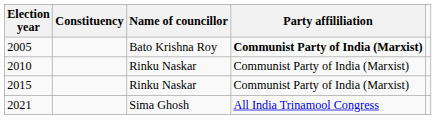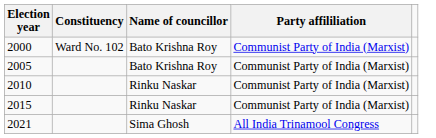 <table class="wikitable"ìÍĦĤĠčw>
 <tr>
 <th>Election<br> year</th>
 <th>Constituency</th>
 <th>Name of councillor</th>
 <th>Party affililiation</th>
 </tr>
 <tr>
+<td>2000</td>
+<td>Ward No. 102</td>
+<td>Bato Krishna Roy</td>
+<td><a href='#'>Communist Party of India (Marxist)</a></td>
+<td></td>
+</tr>
+<tr>
 <td>2005</td>
 <td></td>
 <td>Bato Krishna Roy</td>
-<td><strong>Communist Party of India (Marxist)</strong></td>
+<td>Communist Party of India (Marxist)</td>
 <td></td>
 </tr>
 <tr>
 <td>2010</td>
 <td></td>
 <td>Rinku Naskar</td>
 <td>Communist Party of India (Marxist)</td>
 <td></td>
 </tr>
 <tr>
 <td>2015</td>
 <td></td>
 <td>Rinku Naskar</td>
 <td>Communist Party of India (Marxist)</td>
 <td></td>
 </tr>
 <tr>
 <td>2021</td>
 <td></td>
 <td>Sima Ghosh</td>
 <td><a href='#'>All India Trinamool Congress</a></td>
 <td></td>
 </tr>
 </table>
